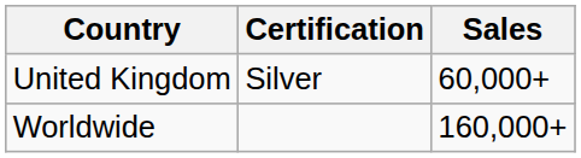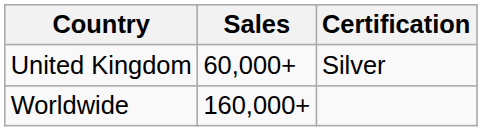 <table class="wikitable">
 <tr>
 <th>Country</th>
+<th>Sales</th>
 <th>Certification</th>
-<th>Sales</th>
 </tr>
 <tr>
 <td>United Kingdom</td>
+<td>60,000+</td>
 <td>Silver</td>
-<td>60,000+</td>
 </tr>
 <tr>
 <td>Worldwide</td>
+<td>160,000+</td>
 <td></td>
-<td>160,000+</td>
 </tr>
 </table>
